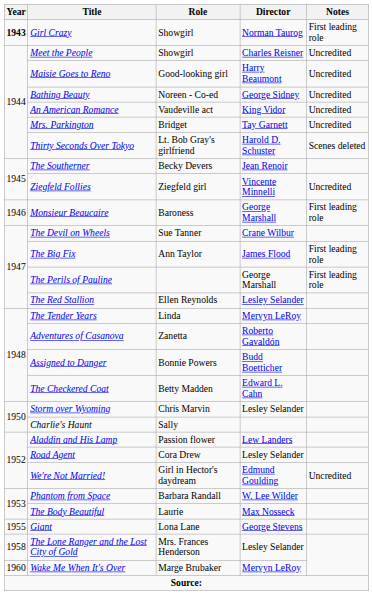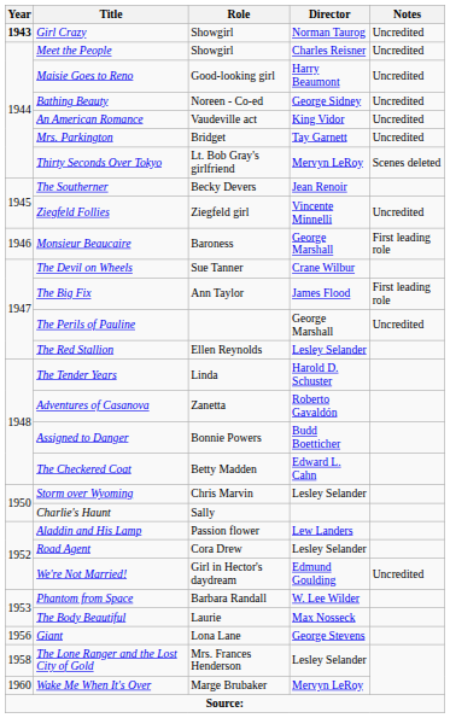 <table class="wikitable">
 <tr>
 <th>Year</th>
 <th>Title</th>
 <th>Role</th>
 <th>Director</th>
 <th>Notes</th>
 </tr>
 <tr>
 <td><strong>1943</strong></td>
 <td><em><a href='#'>Girl Crazy</a></em></td>
 <td>Showgirl</td>
 <td><a href='#'>Norman Taurog</a></td>
-<td>First leading role</td>
+<td>Uncredited</td>
 </tr>
 <tr>
 <td rowspan=6>1944</td>
 <td><em><a href='#'>Meet the People</a></em></td>
 <td>Showgirl</td>
 <td><a href='#'>Charles Reisner</a></td>
 <td>Uncredited</td>
 </tr>
 <tr>
 <td><em><a href='#'>Maisie Goes to Reno</a></em></td>
 <td>Good-looking girl</td>
 <td><a href='#'>Harry Beaumont</a></td>
 <td>Uncredited</td>
 </tr>
 <tr>
 <td><em><a href='#'>Bathing Beauty</a></em></td>
 <td>Noreen - Co-ed</td>
 <td><a href='#'>George Sidney</a></td>
 <td>Uncredited</td>
 </tr>
 <tr>
 <td><em><a href='#'>An American Romance</a></em></td>
 <td>Vaudeville act</td>
 <td><a href='#'>King Vidor</a></td>
 <td>Uncredited</td>
 </tr>
 <tr>
 <td><em><a href='#'>Mrs. Parkington</a></em></td>
 <td>Bridget</td>
 <td><a href='#'>Tay Garnett</a></td>
 <td>Uncredited</td>
 </tr>
 <tr>
 <td><em><a href='#'>Thirty Seconds Over Tokyo</a></em></td>
 <td>Lt. Bob Gray's girlfriend</td>
-<td><a href='#'>Harold D. Schuster</a></td>
+<td><a href='#'>Mervyn LeRoy</a></td>
 <td>Scenes deleted</td>
 </tr>
 <tr>
 <td rowspan=2>1945</td>
 <td><em><a href='#'>The Southerner</a></em></td>
 <td>Becky Devers</td>
 <td><a href='#'>Jean Renoir</a></td>
 <td></td>
 </tr>
 <tr>
 <td><em><a href='#'>Ziegfeld Follies</a></em></td>
 <td>Ziegfeld girl</td>
 <td><a href='#'>Vincente Minnelli</a></td>
 <td>Uncredited</td>
 </tr>
 <tr>
 <td>1946</td>
 <td><em><a href='#'>Monsieur Beaucaire</a></em></td>
 <td>Baroness</td>
 <td><a href='#'>George Marshall</a></td>
 <td>First leading role</td>
 </tr>
 <tr>
 <td rowspan=4>1947</td>
 <td><em><a href='#'>The Devil on Wheels</a></em></td>
 <td>Sue Tanner</td>
 <td><a href='#'>Crane Wilbur</a></td>
 <td></td>
 </tr>
 <tr>
 <td><em><a href='#'>The Big Fix</a></em></td>
 <td>Ann Taylor</td>
 <td><a href='#'>James Flood</a></td>
 <td>First leading role</td>
 </tr>
 <tr>
 <td><em><a href='#'>The Perils of Pauline</a></em></td>
 <td></td>
 <td>George Marshall</td>
-<td>First leading role</td>
+<td>Uncredited</td>
 </tr>
 <tr>
 <td><em><a href='#'>The Red Stallion</a></em></td>
 <td>Ellen Reynolds</td>
 <td><a href='#'>Lesley Selander</a></td>
 <td></td>
 </tr>
 <tr>
 <td rowspan=4>1948</td>
 <td><em><a href='#'>The Tender Years</a></em></td>
 <td>Linda</td>
-<td><a href='#'>Mervyn LeRoy</a></td>
+<td><a href='#'>Harold D. Schuster</a></td>
 <td></td>
 </tr>
 <tr>
 <td><em><a href='#'>Adventures of Casanova</a></em></td>
 <td>Zanetta</td>
 <td><a href='#'>Roberto Gavaldón</a></td>
 <td></td>
 </tr>
 <tr>
 <td><em><a href='#'>Assigned to Danger</a></em></td>
 <td>Bonnie Powers</td>
 <td><a href='#'>Budd Boetticher</a></td>
 <td></td>
 </tr>
 <tr>
 <td><em><a href='#'>The Checkered Coat</a></em></td>
 <td>Betty Madden</td>
 <td><a href='#'>Edward L. Cahn</a></td>
 <td></td>
 </tr>
 <tr>
 <td rowspan=2>1950</td>
 <td><em><a href='#'>Storm over Wyoming</a></em></td>
 <td>Chris Marvin</td>
 <td>Lesley Selander</td>
 <td></td>
 </tr>
 <tr>
 <td><em>Charlie's Haunt</em></td>
 <td>Sally</td>
 <td></td>
 </tr>
 <tr>
 <td rowspan=3>1952</td>
 <td><em><a href='#'>Aladdin and His Lamp</a></em></td>
 <td>Passion flower</td>
 <td><a href='#'>Lew Landers</a></td>
 <td></td>
 </tr>
 <tr>
 <td><em><a href='#'>Road Agent</a></em></td>
 <td>Cora Drew</td>
 <td>Lesley Selander</td>
 <td></td>
 </tr>
 <tr>
 <td><em><a href='#'>We're Not Married!</a></em></td>
 <td>Girl in Hector's daydream</td>
 <td><a href='#'>Edmund Goulding</a></td>
 <td>Uncredited</td>
 </tr>
 <tr>
 <td rowspan=2>1953</td>
 <td><em><a href='#'>Phantom from Space</a></em></td>
 <td>Barbara Randall</td>
 <td><a href='#'>W. Lee Wilder</a></td>
 <td></td>
 </tr>
 <tr>
 <td><em><a href='#'>The Body Beautiful</a></em></td>
 <td>Laurie</td>
 <td><a href='#'>Max Nosseck</a></td>
 <td></td>
 </tr>
 <tr>
-<td>1955</td>
+<td>1956</td>
 <td><em><a href='#'>Giant</a></em></td>
 <td>Lona Lane</td>
 <td><a href='#'>George Stevens</a></td>
 <td></td>
 </tr>
 <tr>
 <td>1958</td>
 <td><em><a href='#'>The Lone Ranger and the Lost City of Gold</a></em></td>
 <td>Mrs. Frances Henderson</td>
 <td>Lesley Selander</td>
 </tr>
 <tr>
 <td>1960</td>
 <td><em><a href='#'>Wake Me When It's Over</a></em></td>
 <td>Marge Brubaker</td>
 <td><a href='#'>Mervyn LeRoy</a></td>
 </tr>
 <tr>
 <td colspan="5" style="text-align: center;"><strong>Source:</strong></td>
 </tr>
 </table>
